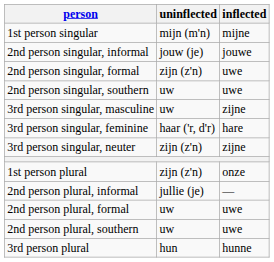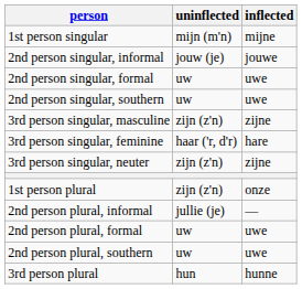 <table class="wikitable">
 <tr>
 <th><a href='#'>person</a></th>
 <th>uninflected</th>
 <th>inflected</th>
 </tr>
 <tr>
 <td>1st person singular</td>
 <td>mijn (m'n)</td>
 <td>mijne</td>
 </tr>
 <tr>
 <td>2nd person singular, informal</td>
 <td>jouw (je)</td>
 <td>jouwe</td>
 </tr>
 <tr>
 <td>2nd person singular, formal</td>
-<td>zijn (z'n)</td>
+<td>uw</td>
 <td>uwe</td>
 </tr>
 <tr>
 <td>2nd person singular, southern</td>
 <td>uw</td>
 <td>uwe</td>
 </tr>
 <tr>
 <td>3rd person singular, masculine</td>
-<td>uw</td>
+<td>zijn (z'n)</td>
 <td>zijne</td>
 </tr>
 <tr>
 <td>3rd person singular, feminine</td>
 <td>haar ('r, d'r)</td>
 <td>hare</td>
 </tr>
 <tr>
 <td>3rd person singular, neuter</td>
 <td>zijn (z'n)</td>
 <td>zijne</td>
 </tr>
 <tr>
 <th colspan="3"></th>
 </tr>
 <tr>
 <td>1st person plural</td>
 <td>zijn (z'n)</td>
 <td>onze</td>
 </tr>
 <tr>
 <td>2nd person plural, informal</td>
 <td>jullie (je)</td>
 <td>—</td>
 </tr>
 <tr>
 <td>2nd person plural, formal</td>
 <td>uw</td>
 <td>uwe</td>
 </tr>
 <tr>
 <td>2nd person plural, southern</td>
 <td>uw</td>
 <td>uwe</td>
 </tr>
 <tr>
 <td>3rd person plural</td>
 <td>hun</td>
 <td>hunne</td>
 </tr>
 </table>
